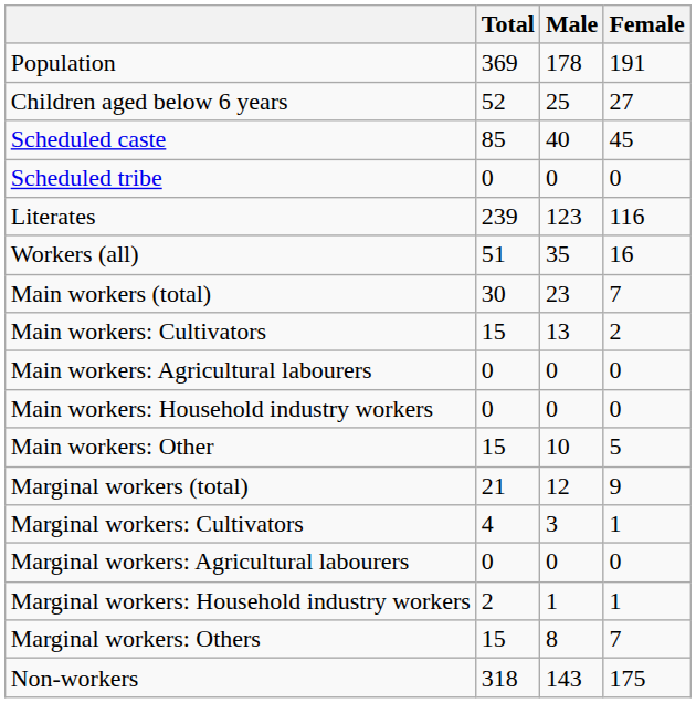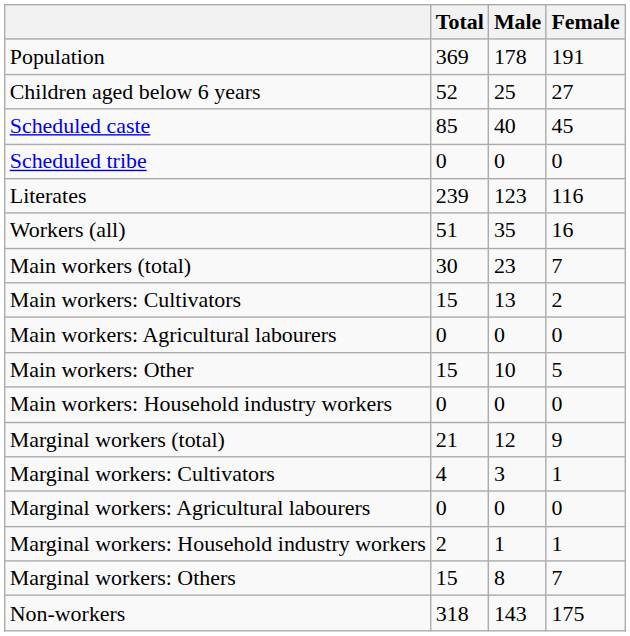 <table class="wikitable sortable">
 <tr>
 <th></th>
 <th>Total</th>
 <th>Male</th>
 <th>Female</th>
 </tr>
 <tr>
 <td>Population</td>
 <td>369</td>
 <td>178</td>
 <td>191</td>
 </tr>
 <tr>
 <td>Children aged below 6 years</td>
 <td>52</td>
 <td>25</td>
 <td>27</td>
 </tr>
 <tr>
 <td><a href='#'>Scheduled caste</a></td>
 <td>85</td>
 <td>40</td>
 <td>45</td>
 </tr>
 <tr>
 <td><a href='#'>Scheduled tribe</a></td>
 <td>0</td>
 <td>0</td>
 <td>0</td>
 </tr>
 <tr>
 <td>Literates</td>
 <td>239</td>
 <td>123</td>
 <td>116</td>
 </tr>
 <tr>
 <td>Workers (all)</td>
 <td>51</td>
 <td>35</td>
 <td>16</td>
 </tr>
 <tr>
 <td>Main workers (total)</td>
 <td>30</td>
 <td>23</td>
 <td>7</td>
 </tr>
 <tr>
 <td>Main workers: Cultivators</td>
 <td>15</td>
 <td>13</td>
 <td>2</td>
 </tr>
 <tr>
 <td>Main workers: Agricultural labourers</td>
 <td>0</td>
 <td>0</td>
 <td>0</td>
 </tr>
 <tr>
+<td>Main workers: Other</td>
+<td>15</td>
+<td>10</td>
+<td>5</td>
+</tr>
+<tr>
 <td>Main workers: Household industry workers</td>
 <td>0</td>
 <td>0</td>
 <td>0</td>
-</tr>
-<tr>
-<td>Main workers: Other</td>
-<td>15</td>
-<td>10</td>
-<td>5</td>
 </tr>
 <tr>
 <td>Marginal workers (total)</td>
 <td>21</td>
 <td>12</td>
 <td>9</td>
 </tr>
 <tr>
 <td>Marginal workers: Cultivators</td>
 <td>4</td>
 <td>3</td>
 <td>1</td>
 </tr>
 <tr>
 <td>Marginal workers: Agricultural labourers</td>
 <td>0</td>
 <td>0</td>
 <td>0</td>
 </tr>
 <tr>
 <td>Marginal workers: Household industry workers</td>
 <td>2</td>
 <td>1</td>
 <td>1</td>
 </tr>
 <tr>
 <td>Marginal workers: Others</td>
 <td>15</td>
 <td>8</td>
 <td>7</td>
 </tr>
 <tr>
 <td>Non-workers</td>
 <td>318</td>
 <td>143</td>
 <td>175</td>
 </tr>
 </table>
